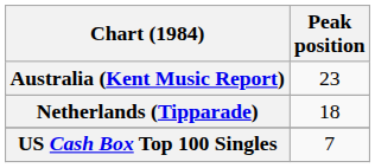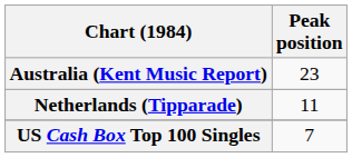 <table class="wikitable sortable plainrowheaders" style="text-align:center">
 <tr>
 <th scope="col">Chart (1984)</th>
 <th scope="col">Peak<br>position</th>
 </tr>
 <tr>
 <th scope="row">Australia (<a href='#'>Kent Music Report</a>)</th>
 <td>23</td>
 </tr>
 <tr>
 </tr>
 <tr>
 </tr>
 <tr>
 <th scope="row">Netherlands (<a href='#'>Tipparade</a>)</th>
-<td>18</td>
+<td>11</td>
 </tr>
 <tr>
 </tr>
 <tr>
 </tr>
 <tr>
 </tr>
 <tr>
 </tr>
 <tr>
 </tr>
 <tr>
 </tr>
 <tr>
 <th scope="row">US <em><a href='#'>Cash Box</a></em> Top 100 Singles</th>
 <td>7</td>
 </tr>
 </table>
